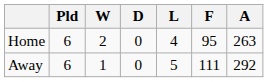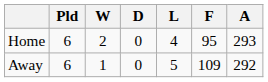 <table class="wikitable" border="1">
 <tr>
 <th width=40></th>
 <th width=30>Pld</th>
 <th width=30>W</th>
 <th width=30>D</th>
 <th width=30>L</th>
 <th width=30>F</th>
 <th width=30>A</th>
 </tr>
 <tr>
 <td>Home</td>
 <td align=center>6</td>
 <td align=center>2</td>
 <td align=center>0</td>
 <td align=center>4</td>
 <td align=center>95</td>
-<td align=center>263</td>
+<td align=center>293</td>
 </tr>
 <tr>
 <td>Away</td>
 <td align=center>6</td>
 <td align=center>1</td>
 <td align=center>0</td>
 <td align=center>5</td>
-<td align=center>111</td>
+<td align=center>109</td>
 <td align=center>292</td>
 </tr>
 </table>
